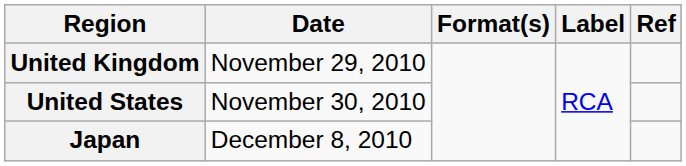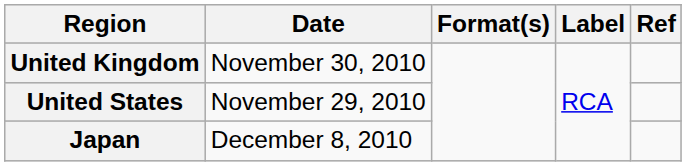 <table class="wikitable sortable plainrowheaders">
 <tr>
 <th scope="col">Region</th>
 <th scope="col">Date</th>
 <th scope="col">Format(s)</th>
 <th scope="col">Label</th>
 <th scope="col">Ref</th>
 </tr>
 <tr>
 <th scope="row">United Kingdom</th>
-<td>November 29, 2010</td>
+<td>November 30, 2010</td>
 <td rowspan="3"></td>
 <td rowspan="3"><a href='#'>RCA</a></td>
 <td></td>
 </tr>
 <tr>
 <th scope="row">United States</th>
-<td>November 30, 2010</td>
+<td>November 29, 2010</td>
 <td></td>
 </tr>
 <tr>
 <th scope="row">Japan</th>
 <td>December 8, 2010</td>
 <td></td>
 </tr>
 </table>
